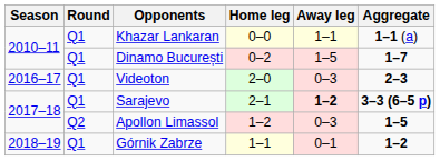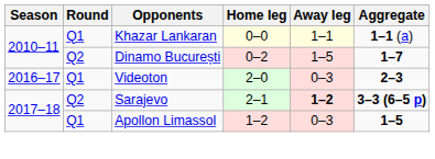 <table class="wikitable">
 <tr>
 <th>Season</th>
 <th>Round</th>
 <th>Opponents</th>
 <th>Home leg</th>
 <th>Away leg</th>
 <th>Aggregate</th>
 </tr>
 <tr>
 <td rowspan="2"><a href='#'>2010–11</a></td>
 <td><a href='#'>Q1</a></td>
 <td> <a href='#'>Khazar Lankaran</a></td>
 <td style="text-align:center; background:#ffd;">0–0</td>
 <td style="text-align:center; background:#ffd;">1–1</td>
 <td align=center><strong>1–1</strong> (<a href='#'>a</a>)</td>
 </tr>
 <tr>
-<td><a href='#'>Q1</a></td>
+<td><a href='#'>Q2</a></td>
 <td> <a href='#'>Dinamo București</a></td>
 <td style="text-align:center; background:#fdd;">0–2</td>
 <td style="text-align:center; background:#fdd;">1–5</td>
 <td align=center><strong>1–7</strong></td>
 </tr>
 <tr>
 <td><a href='#'>2016–17</a></td>
 <td><a href='#'>Q1</a></td>
 <td> <a href='#'>Videoton</a></td>
 <td style="text-align:center; background:#dfd;">2–0</td>
 <td style="text-align:center; background:#fdd;">0–3</td>
 <td align=center><strong>2–3</strong></td>
 </tr>
 <tr>
 <td rowspan="2"><a href='#'>2017–18</a></td>
-<td><a href='#'>Q1</a></td>
+<td><a href='#'>Q2</a></td>
 <td> <a href='#'>Sarajevo</a></td>
 <td style="text-align:center; background:#dfd;">2–1</td>
 <td style="text-align:center; background:#fdd;"><strong>1–2</strong></td>
 <td align=center><strong>3–3 (6–5 <a href='#'>p</a>)</strong></td>
 </tr>
 <tr>
-<td><a href='#'>Q2</a></td>
+<td><a href='#'>Q1</a></td>
 <td> <a href='#'>Apollon Limassol</a></td>
 <td style="text-align:center; background:#fdd;">1–2</td>
 <td style="text-align:center; background:#fdd;">0–3</td>
 <td align=center><strong>1–5</strong></td>
 </tr>
-<tr>
-<td><a href='#'>2018–19</a></td>
-<td><a href='#'>Q1</a></td>
-<td> <a href='#'>Górnik Zabrze</a></td>
-<td style="text-align:center; background:#ffd;">1–1</td>
-<td style="text-align:center; background:#fdd;">0–1</td>
-<td align=center><strong>1–2</strong></td>
-</tr>
 </table>
